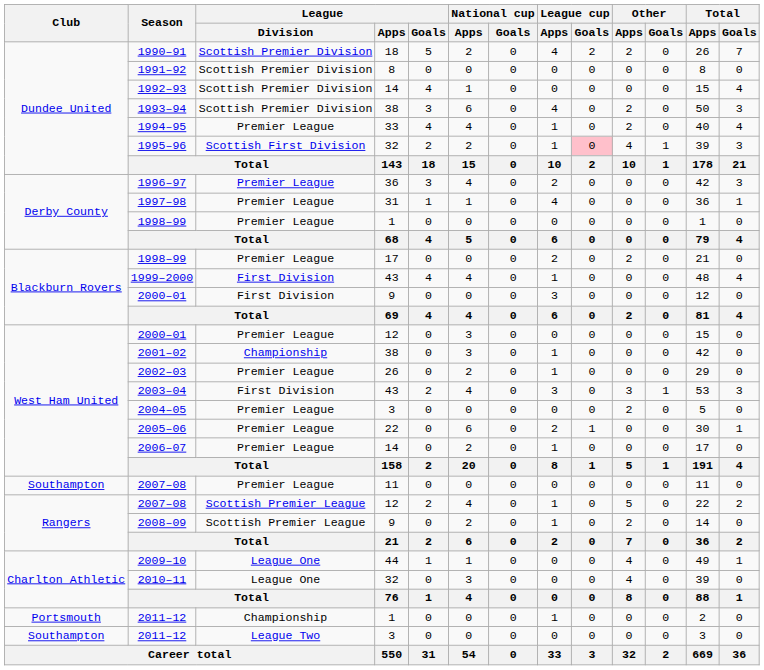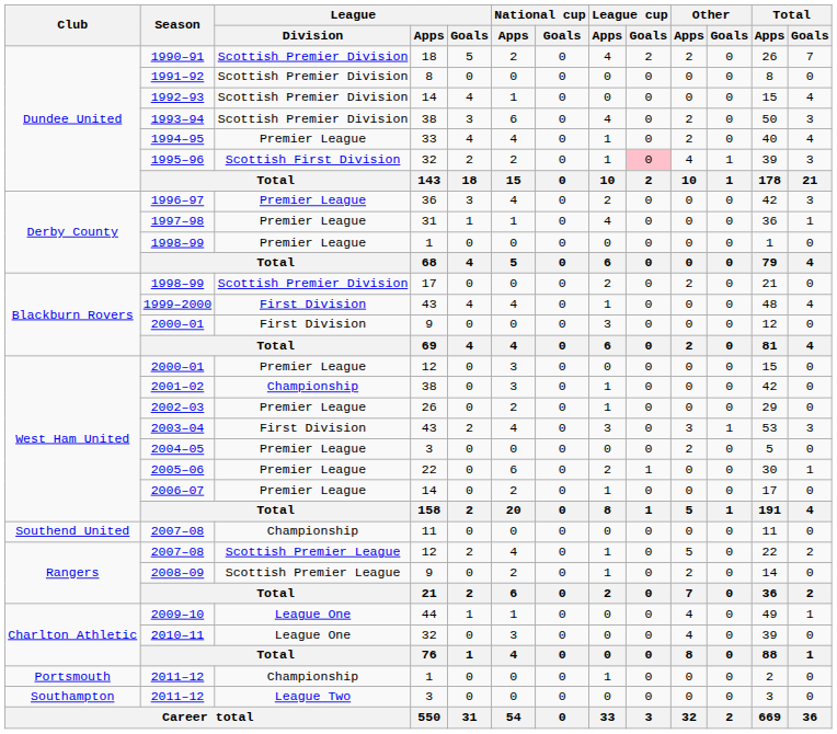 <table class="wikitable" style="text-align:center">
 <tr>
 <th rowspan="2">Club</th>
 <th rowspan="2">Season</th>
 <th colspan="3">League</th>
 <th colspan="2">National cup</th>
 <th colspan="2">League cup</th>
 <th colspan="2">Other</th>
 <th colspan="2">Total</th>
 </tr>
 <tr>
 <th>Division</th>
 <th>Apps</th>
 <th>Goals</th>
 <th>Apps</th>
 <th>Goals</th>
 <th>Apps</th>
 <th>Goals</th>
 <th>Apps</th>
 <th>Goals</th>
 <th>Apps</th>
 <th>Goals</th>
 </tr>
 <tr>
 <td rowspan="7"><a href='#'>Dundee United</a></td>
 <td><a href='#'>1990–91</a></td>
 <td><a href='#'>Scottish Premier Division</a></td>
 <td>18</td>
 <td>5</td>
 <td>2</td>
 <td>0</td>
 <td>4</td>
 <td>2</td>
 <td>2</td>
 <td>0</td>
 <td>26</td>
 <td>7</td>
 </tr>
 <tr>
 <td><a href='#'>1991–92</a></td>
 <td>Scottish Premier Division</td>
 <td>8</td>
 <td>0</td>
 <td>0</td>
 <td>0</td>
 <td>0</td>
 <td>0</td>
 <td>0</td>
 <td>0</td>
 <td>8</td>
 <td>0</td>
 </tr>
 <tr>
 <td><a href='#'>1992–93</a></td>
 <td>Scottish Premier Division</td>
 <td>14</td>
 <td>4</td>
 <td>1</td>
 <td>0</td>
 <td>0</td>
 <td>0</td>
 <td>0</td>
 <td>0</td>
 <td>15</td>
 <td>4</td>
 </tr>
 <tr>
 <td><a href='#'>1993–94</a></td>
 <td>Scottish Premier Division</td>
 <td>38</td>
 <td>3</td>
 <td>6</td>
 <td>0</td>
 <td>4</td>
 <td>0</td>
 <td>2</td>
 <td>0</td>
 <td>50</td>
 <td>3</td>
 </tr>
 <tr>
 <td><a href='#'>1994–95</a></td>
 <td>Premier League</td>
 <td>33</td>
 <td>4</td>
 <td>4</td>
 <td>0</td>
 <td>1</td>
 <td>0</td>
 <td>2</td>
 <td>0</td>
 <td>40</td>
 <td>4</td>
 </tr>
 <tr>
 <td><a href='#'>1995–96</a></td>
 <td><a href='#'>Scottish First Division</a></td>
 <td>32</td>
 <td>2</td>
 <td>2</td>
 <td>0</td>
 <td>1</td>
 <td style="background: pink;">0</td>
 <td>4</td>
 <td>1</td>
 <td>39</td>
 <td>3</td>
 </tr>
 <tr>
 <th colspan="2">Total</th>
 <th>143</th>
 <th>18</th>
 <th>15</th>
 <th>0</th>
 <th>10</th>
 <th>2</th>
 <th>10</th>
 <th>1</th>
 <th>178</th>
 <th>21</th>
 </tr>
 <tr>
 <td rowspan="4"><a href='#'>Derby County</a></td>
 <td><a href='#'>1996–97</a></td>
 <td><a href='#'>Premier League</a></td>
 <td>36</td>
 <td>3</td>
 <td>4</td>
 <td>0</td>
 <td>2</td>
 <td>0</td>
 <td>0</td>
 <td>0</td>
 <td>42</td>
 <td>3</td>
 </tr>
 <tr>
 <td><a href='#'>1997–98</a></td>
 <td>Premier League</td>
 <td>31</td>
 <td>1</td>
 <td>1</td>
 <td>0</td>
 <td>4</td>
 <td>0</td>
 <td>0</td>
 <td>0</td>
 <td>36</td>
 <td>1</td>
 </tr>
 <tr>
 <td><a href='#'>1998–99</a></td>
 <td>Premier League</td>
 <td>1</td>
 <td>0</td>
 <td>0</td>
 <td>0</td>
 <td>0</td>
 <td>0</td>
 <td>0</td>
 <td>0</td>
 <td>1</td>
 <td>0</td>
 </tr>
 <tr>
 <th colspan="2">Total</th>
 <th>68</th>
 <th>4</th>
 <th>5</th>
 <th>0</th>
 <th>6</th>
 <th>0</th>
 <th>0</th>
 <th>0</th>
 <th>79</th>
 <th>4</th>
 </tr>
 <tr>
 <td rowspan="4"><a href='#'>Blackburn Rovers</a></td>
 <td><a href='#'>1998–99</a></td>
-<td>Premier League</td>
+<td><a href='#'>Scottish Premier Division</a></td>
 <td>17</td>
 <td>0</td>
 <td>0</td>
 <td>0</td>
 <td>2</td>
 <td>0</td>
 <td>2</td>
 <td>0</td>
 <td>21</td>
 <td>0</td>
 </tr>
 <tr>
 <td><a href='#'>1999–2000</a></td>
 <td><a href='#'>First Division</a></td>
 <td>43</td>
 <td>4</td>
 <td>4</td>
 <td>0</td>
 <td>1</td>
 <td>0</td>
 <td>0</td>
 <td>0</td>
 <td>48</td>
 <td>4</td>
 </tr>
 <tr>
 <td><a href='#'>2000–01</a></td>
 <td>First Division</td>
 <td>9</td>
 <td>0</td>
 <td>0</td>
 <td>0</td>
 <td>3</td>
 <td>0</td>
 <td>0</td>
 <td>0</td>
 <td>12</td>
 <td>0</td>
 </tr>
 <tr>
 <th colspan="2">Total</th>
 <th>69</th>
 <th>4</th>
 <th>4</th>
 <th>0</th>
 <th>6</th>
 <th>0</th>
 <th>2</th>
 <th>0</th>
 <th>81</th>
 <th>4</th>
 </tr>
 <tr>
 <td rowspan="8"><a href='#'>West Ham United</a></td>
 <td><a href='#'>2000–01</a></td>
 <td>Premier League</td>
 <td>12</td>
 <td>0</td>
 <td>3</td>
 <td>0</td>
 <td>0</td>
 <td>0</td>
 <td>0</td>
 <td>0</td>
 <td>15</td>
 <td>0</td>
 </tr>
 <tr>
 <td><a href='#'>2001–02</a></td>
 <td><a href='#'>Championship</a></td>
 <td>38</td>
 <td>0</td>
 <td>3</td>
 <td>0</td>
 <td>1</td>
 <td>0</td>
 <td>0</td>
 <td>0</td>
 <td>42</td>
 <td>0</td>
 </tr>
 <tr>
 <td><a href='#'>2002–03</a></td>
 <td>Premier League</td>
 <td>26</td>
 <td>0</td>
 <td>2</td>
 <td>0</td>
 <td>1</td>
 <td>0</td>
 <td>0</td>
 <td>0</td>
 <td>29</td>
 <td>0</td>
 </tr>
 <tr>
 <td><a href='#'>2003–04</a></td>
 <td>First Division</td>
 <td>43</td>
 <td>2</td>
 <td>4</td>
 <td>0</td>
 <td>3</td>
 <td>0</td>
 <td>3</td>
 <td>1</td>
 <td>53</td>
 <td>3</td>
 </tr>
 <tr>
 <td><a href='#'>2004–05</a></td>
 <td>Premier League</td>
 <td>3</td>
 <td>0</td>
 <td>0</td>
 <td>0</td>
 <td>0</td>
 <td>0</td>
 <td>2</td>
 <td>0</td>
 <td>5</td>
 <td>0</td>
 </tr>
 <tr>
 <td><a href='#'>2005–06</a></td>
 <td>Premier League</td>
 <td>22</td>
 <td>0</td>
 <td>6</td>
 <td>0</td>
 <td>2</td>
 <td>1</td>
 <td>0</td>
 <td>0</td>
 <td>30</td>
 <td>1</td>
 </tr>
 <tr>
 <td><a href='#'>2006–07</a></td>
 <td>Premier League</td>
 <td>14</td>
 <td>0</td>
 <td>2</td>
 <td>0</td>
 <td>1</td>
 <td>0</td>
 <td>0</td>
 <td>0</td>
 <td>17</td>
 <td>0</td>
 </tr>
 <tr>
 <th colspan="2">Total</th>
 <th>158</th>
 <th>2</th>
 <th>20</th>
 <th>0</th>
 <th>8</th>
 <th>1</th>
 <th>5</th>
 <th>1</th>
 <th>191</th>
 <th>4</th>
 </tr>
 <tr>
-<td><a href='#'>Southampton</a></td>
+<td><a href='#'>Southend United</a></td>
 <td><a href='#'>2007–08</a></td>
-<td>Premier League</td>
+<td>Championship</td>
 <td>11</td>
 <td>0</td>
 <td>0</td>
 <td>0</td>
 <td>0</td>
 <td>0</td>
 <td>0</td>
 <td>0</td>
 <td>11</td>
 <td>0</td>
 </tr>
 <tr>
 <td rowspan="3"><a href='#'>Rangers</a></td>
 <td><a href='#'>2007–08</a></td>
 <td><a href='#'>Scottish Premier League</a></td>
 <td>12</td>
 <td>2</td>
 <td>4</td>
 <td>0</td>
 <td>1</td>
 <td>0</td>
 <td>5</td>
 <td>0</td>
 <td>22</td>
 <td>2</td>
 </tr>
 <tr>
 <td><a href='#'>2008–09</a></td>
 <td>Scottish Premier League</td>
 <td>9</td>
 <td>0</td>
 <td>2</td>
 <td>0</td>
 <td>1</td>
 <td>0</td>
 <td>2</td>
 <td>0</td>
 <td>14</td>
 <td>0</td>
 </tr>
 <tr>
 <th colspan="2">Total</th>
 <th>21</th>
 <th>2</th>
 <th>6</th>
 <th>0</th>
 <th>2</th>
 <th>0</th>
 <th>7</th>
 <th>0</th>
 <th>36</th>
 <th>2</th>
 </tr>
 <tr>
 <td rowspan="3"><a href='#'>Charlton Athletic</a></td>
 <td><a href='#'>2009–10</a></td>
 <td><a href='#'>League One</a></td>
 <td>44</td>
 <td>1</td>
 <td>1</td>
 <td>0</td>
 <td>0</td>
 <td>0</td>
 <td>4</td>
 <td>0</td>
 <td>49</td>
 <td>1</td>
 </tr>
 <tr>
 <td><a href='#'>2010–11</a></td>
 <td>League One</td>
 <td>32</td>
 <td>0</td>
 <td>3</td>
 <td>0</td>
 <td>0</td>
 <td>0</td>
 <td>4</td>
 <td>0</td>
 <td>39</td>
 <td>0</td>
 </tr>
 <tr>
 <th colspan="2">Total</th>
 <th>76</th>
 <th>1</th>
 <th>4</th>
 <th>0</th>
 <th>0</th>
 <th>0</th>
 <th>8</th>
 <th>0</th>
 <th>88</th>
 <th>1</th>
 </tr>
 <tr>
 <td><a href='#'>Portsmouth</a></td>
 <td><a href='#'>2011–12</a></td>
 <td>Championship</td>
 <td>1</td>
 <td>0</td>
 <td>0</td>
 <td>0</td>
 <td>1</td>
 <td>0</td>
 <td>0</td>
 <td>0</td>
 <td>2</td>
 <td>0</td>
 </tr>
 <tr>
 <td><a href='#'>Southampton</a></td>
 <td><a href='#'>2011–12</a></td>
 <td><a href='#'>League Two</a></td>
 <td>3</td>
 <td>0</td>
 <td>0</td>
 <td>0</td>
 <td>0</td>
 <td>0</td>
 <td>0</td>
 <td>0</td>
 <td>3</td>
 <td>0</td>
 </tr>
 <tr>
 <th colspan="3">Career total</th>
 <th>550</th>
 <th>31</th>
 <th>54</th>
 <th>0</th>
 <th>33</th>
 <th>3</th>
 <th>32</th>
 <th>2</th>
 <th>669</th>
 <th>36</th>
 </tr>
 </table>
